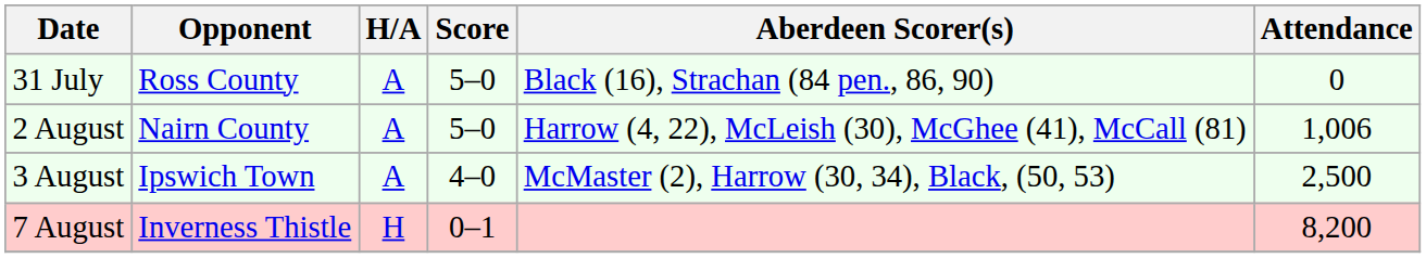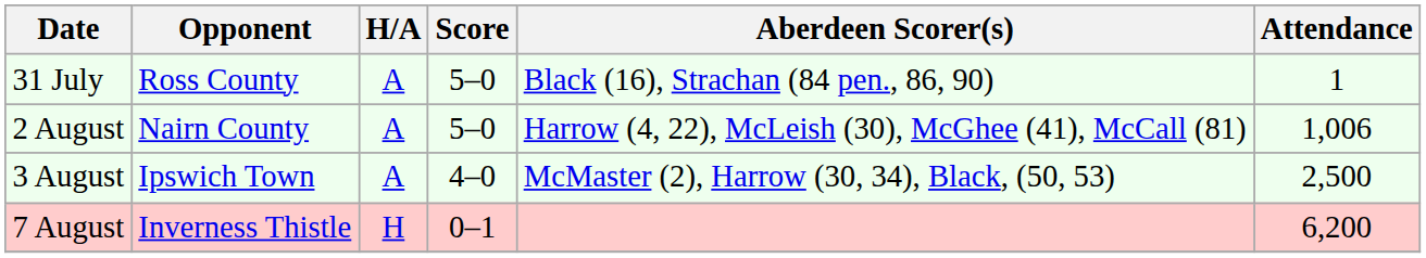 <table class="wikitable" style="text-align:center">
 <tr>
 <th>Date</th>
 <th>Opponent</th>
 <th>H/A</th>
 <th>Score</th>
 <th>Aberdeen Scorer(s)</th>
 <th>Attendance</th>
 </tr>
 <tr bgcolor=#EEFFEE>
 <td align=left>31 July</td>
 <td align=left><a href='#'>Ross County</a></td>
 <td><a href='#'>A</a></td>
 <td>5–0</td>
 <td align=left><a href='#'>Black</a> (16), <a href='#'>Strachan</a> (84 <a href='#'>pen.</a>, 86, 90)</td>
-<td>0</td>
+<td>1</td>
 </tr>
 <tr bgcolor=#EEFFEE>
 <td align=left>2 August</td>
 <td align=left><a href='#'>Nairn County</a></td>
 <td><a href='#'>A</a></td>
 <td>5–0</td>
 <td align=left><a href='#'>Harrow</a> (4, 22), <a href='#'>McLeish</a> (30), <a href='#'>McGhee</a> (41), <a href='#'>McCall</a> (81)</td>
 <td>1,006</td>
 </tr>
 <tr bgcolor=#EEFFEE>
 <td align=left>3 August</td>
 <td align=left> <a href='#'>Ipswich Town</a></td>
 <td><a href='#'>A</a></td>
 <td>4–0</td>
 <td align=left><a href='#'>McMaster</a> (2), <a href='#'>Harrow</a> (30, 34), <a href='#'>Black</a>, (50, 53)</td>
 <td>2,500</td>
 </tr>
 <tr bgcolor=#FFCCCC>
 <td align=left>7 August</td>
 <td align=left><a href='#'>Inverness Thistle</a></td>
 <td><a href='#'>H</a></td>
 <td>0–1</td>
 <td align=left></td>
-<td>8,200</td>
+<td>6,200</td>
 </tr>
 <tr>
 </tr>
 </table>
